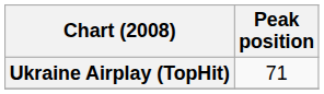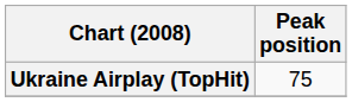 <table class="wikitable plainrowheaders" style="text-align:center">
 <tr>
 <th scope="col">Chart (2008)</th>
 <th scope="col">Peak<br>position</th>
 </tr>
 <tr>
 <th scope="row">Ukraine Airplay (TopHit)</th>
-<td>71</td>
+<td>75</td>
 </tr>
 <tr>
 </tr>
 </table>
